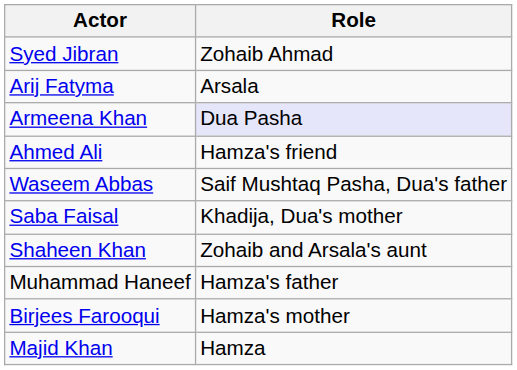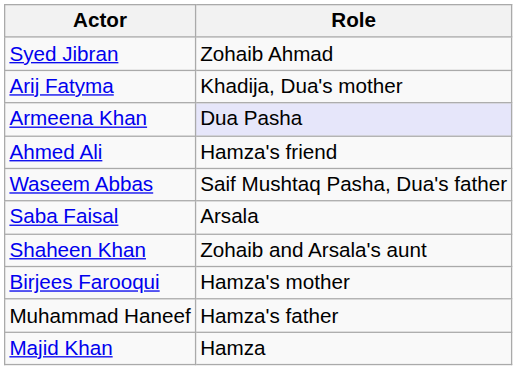 <table class="wikitable">
 <tr>
 <th>Actor</th>
 <th>Role</th>
 </tr>
 <tr>
 <td><a href='#'>Syed Jibran</a></td>
 <td>Zohaib Ahmad</td>
 </tr>
 <tr>
 <td><a href='#'>Arij Fatyma</a></td>
-<td>Arsala</td>
+<td>Khadija, Dua's mother</td>
 </tr>
 <tr>
 <td><a href='#'>Armeena Khan</a></td>
 <td style="background: lavender;">Dua Pasha</td>
 </tr>
 <tr>
 <td><a href='#'>Ahmed Ali</a></td>
 <td>Hamza's friend</td>
 </tr>
 <tr>
 <td><a href='#'>Waseem Abbas</a></td>
 <td>Saif Mushtaq Pasha, Dua's father</td>
 </tr>
 <tr>
 <td><a href='#'>Saba Faisal</a></td>
-<td>Khadija, Dua's mother</td>
+<td>Arsala</td>
 </tr>
 <tr>
 <td><a href='#'>Shaheen Khan</a></td>
 <td>Zohaib and Arsala's aunt</td>
 </tr>
 <tr>
+<td><a href='#'>Birjees Farooqui</a></td>
+<td>Hamza's mother</td>
+</tr>
+<tr>
 <td>Muhammad Haneef</td>
 <td>Hamza's father</td>
-</tr>
-<tr>
-<td><a href='#'>Birjees Farooqui</a></td>
-<td>Hamza's mother</td>
 </tr>
 <tr>
 <td><a href='#'>Majid Khan</a></td>
 <td>Hamza</td>
 </tr>
 </table>
